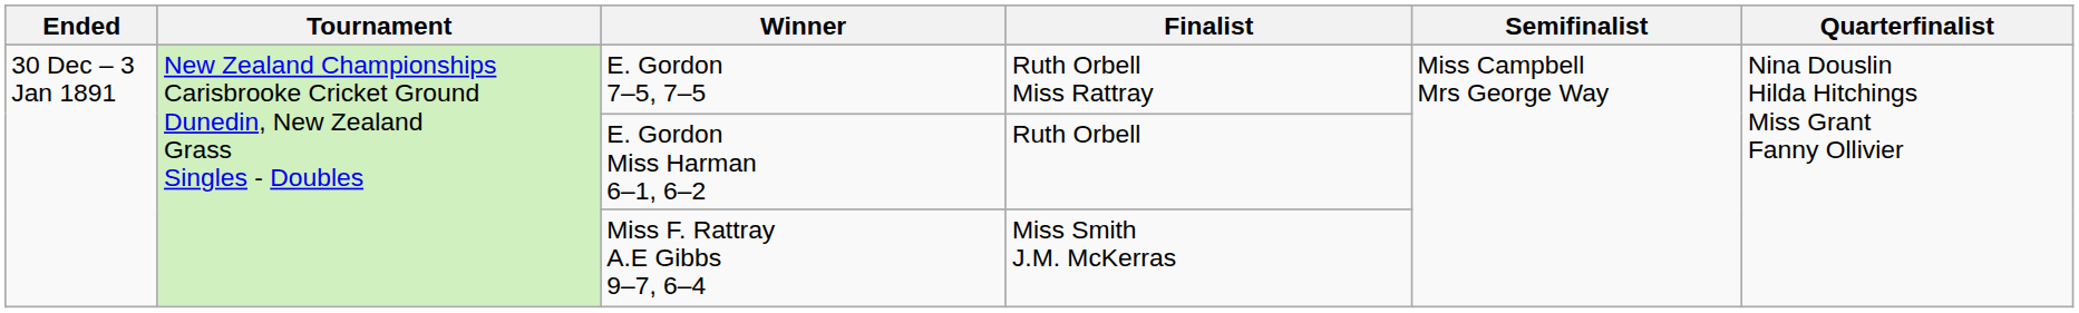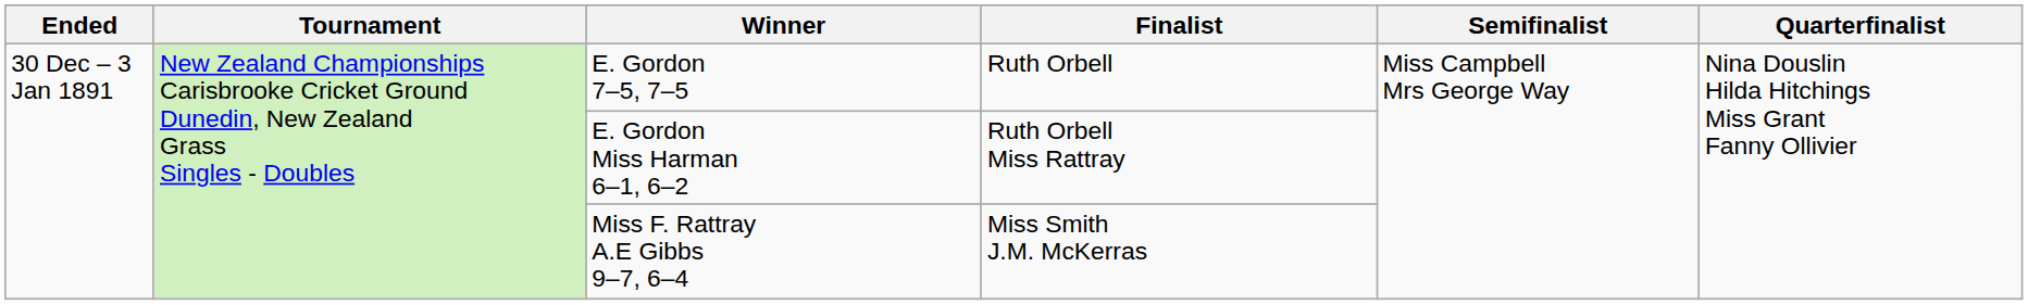 <table class="wikitable" style="font-size:85%;">
 <tr>
 <th width="75">Ended</th>
 <th width="230">Tournament</th>
 <th width="210">Winner</th>
 <th width="210">Finalist</th>
 <th width="170">Semifinalist</th>
 <th width="170">Quarterfinalist</th>
 </tr>
 <tr valign=top>
 <td rowspan=3>30 Dec – 3 Jan 1891</td>
 <td style="background:#d0f0c0" rowspan=3><a href='#'>New Zealand Championships</a><br>Carisbrooke Cricket Ground<br><a href='#'>Dunedin</a>, New Zealand<br>Grass<br><a href='#'>Singles</a> - <a href='#'>Doubles</a></td>
 <td> E. Gordon<br>7–5, 7–5</td>
-<td> Ruth Orbell<br> Miss Rattray</td>
+<td>  Ruth Orbell</td>
 <td rowspan=3> Miss Campbell<br>  Mrs George Way</td>
 <td rowspan=3> Nina Douslin <br>  Hilda Hitchings<br>  Miss Grant <br>  Fanny Ollivier</td>
 </tr>
 <tr valign=top>
 <td> E. Gordon<br> Miss Harman<br>6–1, 6–2</td>
-<td>  Ruth Orbell</td>
+<td> Ruth Orbell<br> Miss Rattray</td>
 </tr>
 <tr valign=top>
 <td>  Miss F. Rattray<br> A.E Gibbs<br>9–7, 6–4</td>
 <td> Miss Smith<br> J.M. McKerras</td>
 </tr>
 </table>
